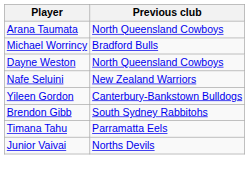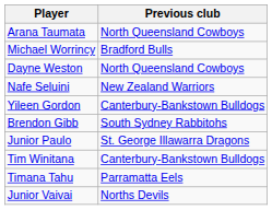 <table class="wikitable" style="font-size:90%">
 <tr bgcolor="#efefef">
 <th>Player</th>
 <th>Previous club</th>
 </tr>
 <tr>
 <td><a href='#'>Arana Taumata</a></td>
 <td><a href='#'>North Queensland Cowboys</a></td>
 </tr>
 <tr>
 <td><a href='#'>Michael Worrincy</a></td>
 <td><a href='#'>Bradford Bulls</a></td>
 </tr>
 <tr>
 <td><a href='#'>Dayne Weston</a></td>
 <td><a href='#'>North Queensland Cowboys</a></td>
 </tr>
 <tr>
 <td><a href='#'>Nafe Seluini</a></td>
 <td><a href='#'>New Zealand Warriors</a></td>
 </tr>
 <tr>
 <td><a href='#'>Yileen Gordon</a></td>
 <td><a href='#'>Canterbury-Bankstown Bulldogs</a></td>
 </tr>
 <tr>
 <td><a href='#'>Brendon Gibb</a></td>
 <td><a href='#'>South Sydney Rabbitohs</a></td>
 </tr>
 <tr>
+<td><a href='#'>Junior Paulo</a></td>
+<td><a href='#'>St. George Illawarra Dragons</a></td>
+</tr>
+<tr>
+<td><a href='#'>Tim Winitana</a></td>
+<td><a href='#'>Canterbury-Bankstown Bulldogs</a></td>
+</tr>
+<tr>
 <td><a href='#'>Timana Tahu</a></td>
 <td><a href='#'>Parramatta Eels</a></td>
 </tr>
 <tr>
 <td><a href='#'>Junior Vaivai</a></td>
 <td><a href='#'>Norths Devils</a></td>
 </tr>
 </table>
